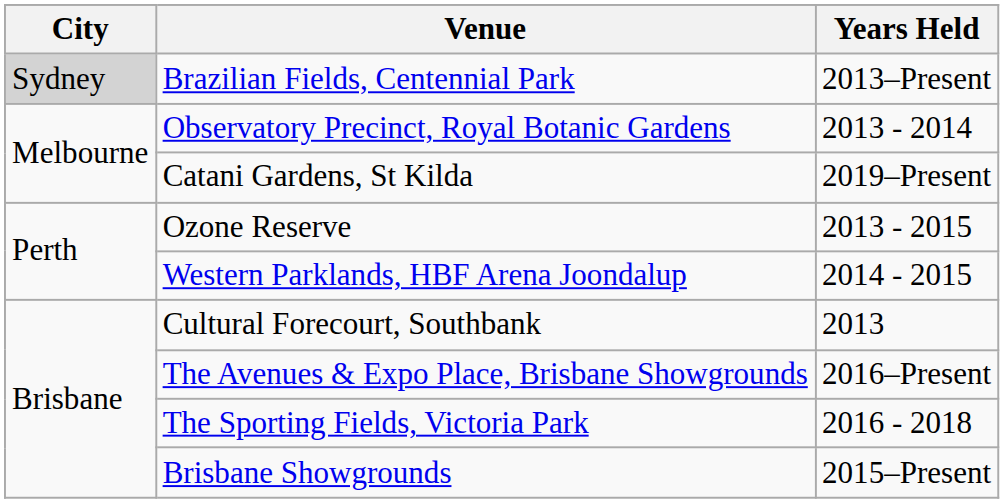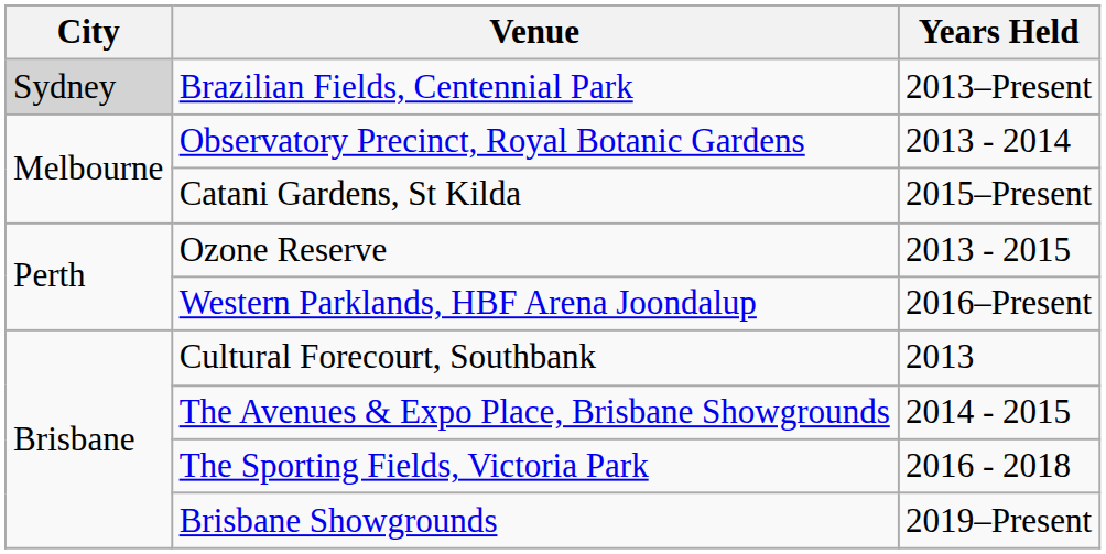 <table class="wikitable">
 <tr>
 <th>City</th>
 <th>Venue</th>
 <th>Years Held</th>
 </tr>
 <tr>
 <td style="background: lightgrey;">Sydney</td>
 <td><a href='#'>Brazilian Fields, Centennial Park</a></td>
 <td>2013–Present</td>
 </tr>
 <tr>
 <td rowspan="2">Melbourne</td>
 <td><a href='#'>Observatory Precinct, Royal Botanic Gardens</a></td>
 <td>2013 - 2014</td>
 </tr>
 <tr>
 <td>Catani Gardens, St Kilda</td>
-<td>2019–Present</td>
+<td>2015–Present</td>
 </tr>
 <tr>
 <td rowspan="2">Perth</td>
 <td>Ozone Reserve</td>
 <td>2013 - 2015</td>
 </tr>
 <tr>
 <td><a href='#'>Western Parklands, HBF Arena Joondalup</a></td>
-<td>2014 - 2015</td>
+<td>2016–Present</td>
 </tr>
 <tr>
 <td rowspan="4">Brisbane</td>
 <td>Cultural Forecourt, Southbank</td>
 <td>2013</td>
 </tr>
 <tr>
 <td><a href='#'>The Avenues & Expo Place, Brisbane Showgrounds</a></td>
-<td>2016–Present</td>
+<td>2014 - 2015</td>
 </tr>
 <tr>
 <td><a href='#'>The Sporting Fields, Victoria Park</a></td>
 <td>2016 - 2018</td>
 </tr>
 <tr>
 <td><a href='#'>Brisbane Showgrounds</a></td>
-<td>2015–Present</td>
+<td>2019–Present</td>
 </tr>
 </table>
